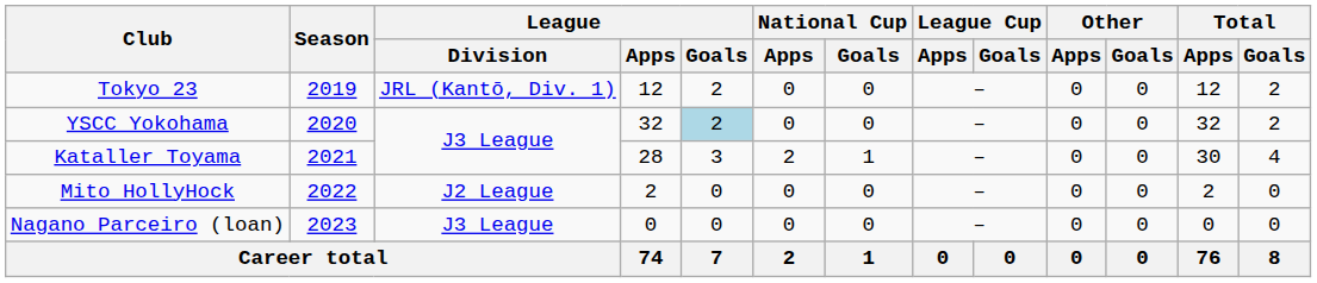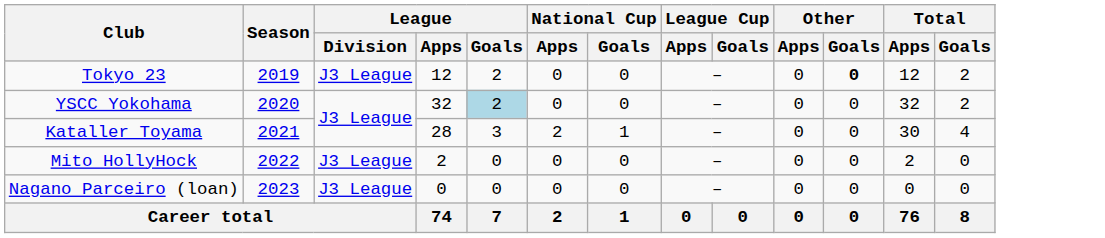 <table class="wikitable" style="text-align: center">
 <tr>
 <th rowspan="2">Club</th>
 <th rowspan="2">Season</th>
 <th colspan="3">League</th>
 <th colspan="2">National Cup</th>
 <th colspan="2">League Cup</th>
 <th colspan="2">Other</th>
 <th colspan="2">Total</th>
 </tr>
 <tr>
 <th>Division</th>
 <th>Apps</th>
 <th>Goals</th>
 <th>Apps</th>
 <th>Goals</th>
 <th>Apps</th>
 <th>Goals</th>
 <th>Apps</th>
 <th>Goals</th>
 <th>Apps</th>
 <th>Goals</th>
 </tr>
 <tr>
 <td><a href='#'>Tokyo 23</a></td>
 <td><a href='#'>2019</a></td>
-<td><a href='#'>JRL (Kantō, Div. 1)</a></td>
+<td><a href='#'>J3 League</a></td>
 <td>12</td>
 <td>2</td>
 <td>0</td>
 <td>0</td>
 <td colspan="2">–</td>
 <td>0</td>
-<td>0</td>
+<td><strong>0</strong></td>
 <td>12</td>
 <td>2</td>
 </tr>
 <tr>
 <td><a href='#'>YSCC Yokohama</a></td>
 <td><a href='#'>2020</a></td>
 <td rowspan="2"><a href='#'>J3 League</a></td>
 <td>32</td>
 <td style="background: lightblue;">2</td>
 <td>0</td>
 <td>0</td>
 <td colspan="2">–</td>
 <td>0</td>
 <td>0</td>
 <td>32</td>
 <td>2</td>
 </tr>
 <tr>
 <td><a href='#'>Kataller Toyama</a></td>
 <td><a href='#'>2021</a></td>
 <td>28</td>
 <td>3</td>
 <td>2</td>
 <td>1</td>
 <td colspan="2">–</td>
 <td>0</td>
 <td>0</td>
 <td>30</td>
 <td>4</td>
 </tr>
 <tr>
 <td><a href='#'>Mito HollyHock</a></td>
 <td><a href='#'>2022</a></td>
-<td><a href='#'>J2 League</a></td>
+<td><a href='#'>J3 League</a></td>
 <td>2</td>
 <td>0</td>
 <td>0</td>
 <td>0</td>
 <td colspan="2">–</td>
 <td>0</td>
 <td>0</td>
 <td>2</td>
 <td>0</td>
 </tr>
 <tr>
 <td><a href='#'>Nagano Parceiro</a> (loan)</td>
 <td><a href='#'>2023</a></td>
 <td><a href='#'>J3 League</a></td>
 <td>0</td>
 <td>0</td>
 <td>0</td>
 <td>0</td>
 <td colspan="2">–</td>
 <td>0</td>
 <td>0</td>
 <td>0</td>
 <td>0</td>
 </tr>
 <tr>
 <th colspan=3>Career total</th>
 <th>74</th>
 <th>7</th>
 <th>2</th>
 <th>1</th>
 <th>0</th>
 <th>0</th>
 <th>0</th>
 <th>0</th>
 <th>76</th>
 <th>8</th>
 </tr>
 </table>
